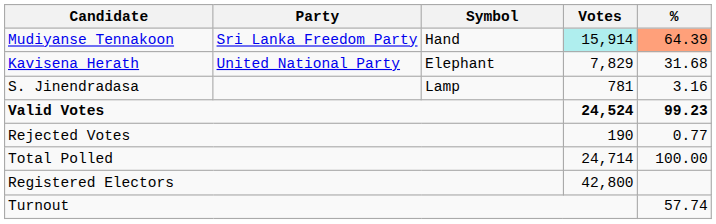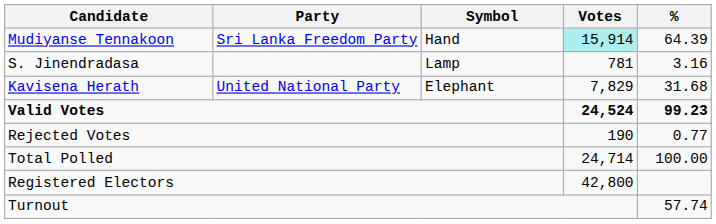 <table class="wikitable" border="1" style="text-align:right;">
 <tr>
 <th align=left width="180">Candidate</th>
 <th align=left width="180">Party</th>
 <th align=left width="120">Symbol</th>
 <th align=left width="60">Votes</th>
 <th align=left width="60">%</th>
 </tr>
 <tr>
 <td align=left><a href='#'>Mudiyanse Tennakoon</a></td>
 <td align=left><a href='#'>Sri Lanka Freedom Party</a></td>
 <td align=left>Hand</td>
 <td style="background: paleturquoise;">15,914</td>
-<td style="background: lightsalmon;">64.39</td>
+<td>64.39</td>
+</tr>
+<tr>
+<td align=left>S. Jinendradasa</td>
+<td></td>
+<td align=left>Lamp</td>
+<td>781</td>
+<td>3.16</td>
 </tr>
 <tr>
 <td align=left><a href='#'>Kavisena Herath</a></td>
 <td align=left><a href='#'>United National Party</a></td>
 <td align=left>Elephant</td>
 <td>7,829</td>
 <td>31.68</td>
-</tr>
-<tr>
-<td align=left>S. Jinendradasa</td>
-<td></td>
-<td align=left>Lamp</td>
-<td>781</td>
-<td>3.16</td>
 </tr>
 <tr>
 <td align=left colspan=3><strong>Valid Votes</strong></td>
 <td><strong>24,524</strong></td>
 <td><strong>99.23</strong></td>
 </tr>
 <tr>
 <td align=left colspan=3>Rejected Votes</td>
 <td>190</td>
 <td>0.77</td>
 </tr>
 <tr>
 <td align=left colspan=3>Total Polled</td>
 <td>24,714</td>
 <td>100.00</td>
 </tr>
 <tr>
 <td align=left colspan=3>Registered Electors</td>
 <td>42,800</td>
 <td></td>
 </tr>
 <tr>
 <td align=left colspan=4>Turnout</td>
 <td>57.74</td>
 </tr>
 </table>
